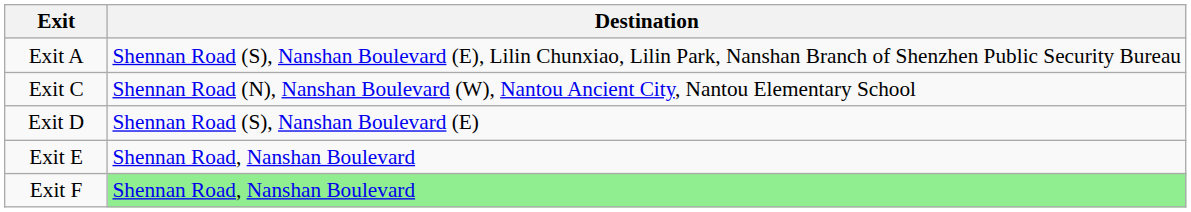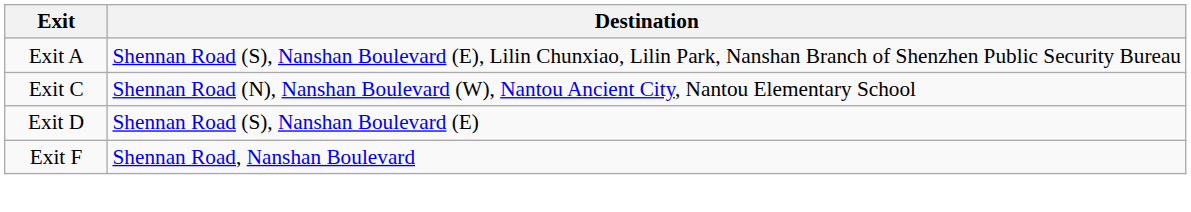 <table class="wikitable">
 <tr>
 <th style="width:70px">Exit</th>
 <th>Destination</th>
 </tr>
 <tr>
 <td align=center>Exit A</td>
 <td><a href='#'>Shennan Road</a> (S), <a href='#'>Nanshan Boulevard</a> (E), Lilin Chunxiao, Lilin Park, Nanshan Branch of Shenzhen Public Security Bureau</td>
 </tr>
 <tr>
 <td align=center>Exit C</td>
 <td><a href='#'>Shennan Road</a> (N), <a href='#'>Nanshan Boulevard</a> (W), <a href='#'>Nantou Ancient City</a>, Nantou Elementary School</td>
 </tr>
 <tr>
 <td align=center>Exit D</td>
 <td><a href='#'>Shennan Road</a> (S), <a href='#'>Nanshan Boulevard</a> (E)</td>
 </tr>
 <tr>
-<td align=center>Exit E</td>
+<td align=center>Exit F</td>
 <td><a href='#'>Shennan Road</a>, <a href='#'>Nanshan Boulevard</a></td>
 </tr>
-<tr>
-<td align=center>Exit F</td>
-<td style="background: lightgreen;"><a href='#'>Shennan Road</a>, <a href='#'>Nanshan Boulevard</a></td>
-</tr>
 </table>
